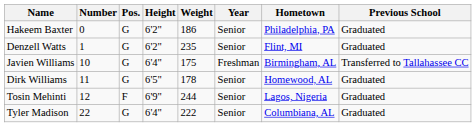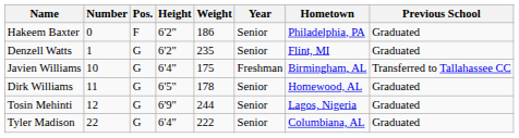 <table class="wikitable sortable" border="1">
 <tr>
 <th>Name</th>
 <th>Number</th>
 <th>Pos.</th>
 <th>Height</th>
 <th>Weight</th>
 <th>Year</th>
 <th>Hometown</th>
 <th class="unsortable">Previous School</th>
 </tr>
 <tr>
 <td>Hakeem Baxter</td>
 <td>0</td>
-<td>G</td>
+<td>F</td>
 <td>6'2"</td>
 <td>186</td>
 <td>Senior</td>
 <td><a href='#'>Philadelphia, PA</a></td>
 <td>Graduated</td>
 </tr>
 <tr>
 <td>Denzell Watts</td>
 <td>1</td>
 <td>G</td>
 <td>6'2"</td>
 <td>235</td>
 <td>Senior</td>
 <td><a href='#'>Flint, MI</a></td>
 <td>Graduated</td>
 </tr>
 <tr>
 <td>Javien Williams</td>
 <td>10</td>
 <td>G</td>
 <td>6'4"</td>
 <td>175</td>
 <td>Freshman</td>
 <td><a href='#'>Birmingham, AL</a></td>
 <td>Transferred to <a href='#'>Tallahassee CC</a></td>
 </tr>
 <tr>
 <td>Dirk Williams</td>
 <td>11</td>
 <td>G</td>
 <td>6'5"</td>
 <td>178</td>
 <td>Senior</td>
 <td><a href='#'>Homewood, AL</a></td>
 <td>Graduated</td>
 </tr>
 <tr>
 <td>Tosin Mehinti</td>
 <td>12</td>
-<td>F</td>
+<td>G</td>
 <td>6'9"</td>
 <td>244</td>
 <td>Senior</td>
 <td><a href='#'>Lagos, Nigeria</a></td>
 <td>Graduated</td>
 </tr>
 <tr>
 <td>Tyler Madison</td>
 <td>22</td>
 <td>G</td>
 <td>6'4"</td>
 <td>222</td>
 <td>Senior</td>
 <td><a href='#'>Columbiana, AL</a></td>
 <td>Graduated</td>
 </tr>
 </table>
